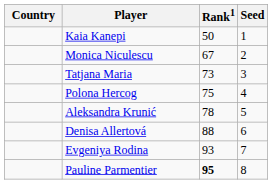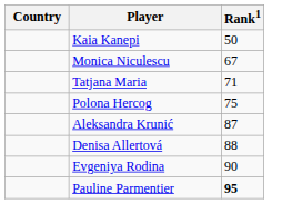 <table class="sortable wikitable">
 <tr>
 <th width="70">Country</th>
 <th width="175">Player</th>
 <th>Rank<sup>1</sup></th>
-<th>Seed</th>
 </tr>
 <tr>
 <td></td>
 <td><a href='#'>Kaia Kanepi</a></td>
 <td>50</td>
-<td>1</td>
 </tr>
 <tr>
 <td></td>
 <td><a href='#'>Monica Niculescu</a></td>
 <td>67</td>
-<td>2</td>
 </tr>
 <tr>
 <td></td>
 <td><a href='#'>Tatjana Maria</a></td>
-<td>73</td>
-<td>3</td>
+<td>71</td>
 </tr>
 <tr>
 <td></td>
 <td><a href='#'>Polona Hercog</a></td>
 <td>75</td>
-<td>4</td>
 </tr>
 <tr>
 <td></td>
 <td><a href='#'>Aleksandra Krunić</a></td>
-<td>78</td>
-<td>5</td>
+<td>87</td>
 </tr>
 <tr>
 <td></td>
 <td><a href='#'>Denisa Allertová</a></td>
 <td>88</td>
-<td>6</td>
 </tr>
 <tr>
 <td></td>
 <td><a href='#'>Evgeniya Rodina</a></td>
-<td>93</td>
-<td>7</td>
+<td>90</td>
 </tr>
 <tr>
 <td></td>
 <td><a href='#'>Pauline Parmentier</a></td>
 <td><strong>95</strong></td>
-<td>8</td>
 </tr>
 </table>
